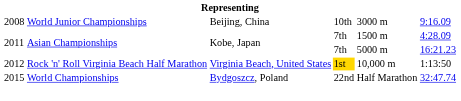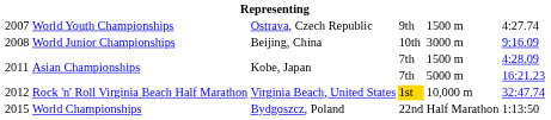 <table>
 <tr>
 <th colspan="6">Representing </th>
+</tr>
+<tr>
+<td>2007</td>
+<td><a href='#'>World Youth Championships</a></td>
+<td><a href='#'>Ostrava</a>, Czech Republic</td>
+<td>9th</td>
+<td>1500 m</td>
+<td>4:27.74</td>
 </tr>
 <tr>
 <td>2008</td>
 <td><a href='#'>World Junior Championships</a></td>
 <td>Beijing, China</td>
 <td>10th</td>
 <td>3000 m</td>
 <td><a href='#'>9:16.09</a></td>
 </tr>
 <tr>
 <td rowspan=2>2011</td>
 <td rowspan=2><a href='#'>Asian Championships</a></td>
 <td rowspan=2>Kobe, Japan</td>
 <td>7th</td>
 <td>1500 m</td>
 <td><a href='#'>4:28.09</a></td>
 </tr>
 <tr>
 <td>7th</td>
 <td>5000 m</td>
 <td><a href='#'>16:21.23</a></td>
 </tr>
 <tr>
 <td>2012</td>
 <td><a href='#'>Rock 'n' Roll Virginia Beach Half Marathon</a></td>
 <td><a href='#'>Virginia Beach, United States</a></td>
 <td bgcolor=gold>1st</td>
 <td>10,000 m</td>
-<td>1:13:50</td>
+<td><a href='#'>32:47.74</a></td>
 </tr>
 <tr>
 <td>2015</td>
 <td><a href='#'>World Championships</a></td>
 <td><a href='#'>Bydgoszcz</a>, Poland</td>
 <td>22nd</td>
 <td>Half Marathon</td>
-<td><a href='#'>32:47.74</a></td>
+<td>1:13:50</td>
 </tr>
 </table>
